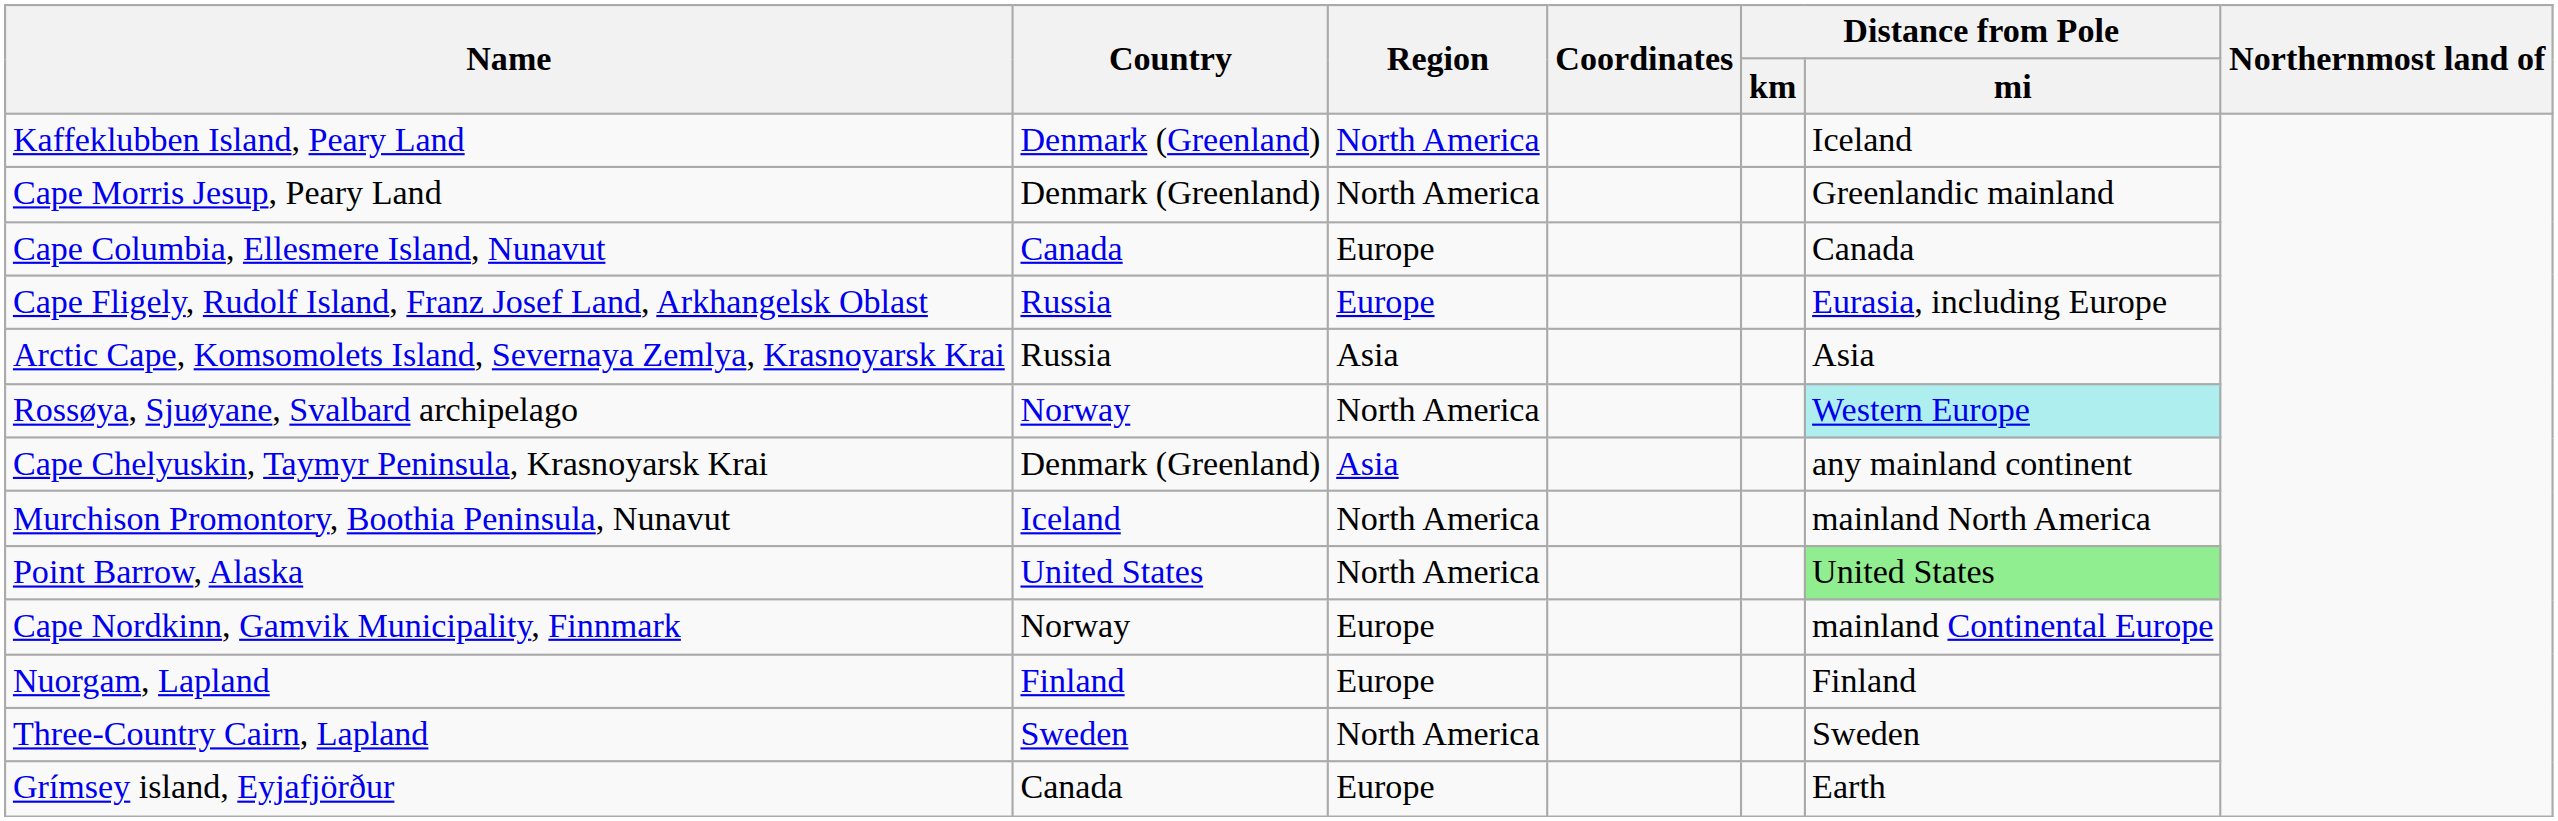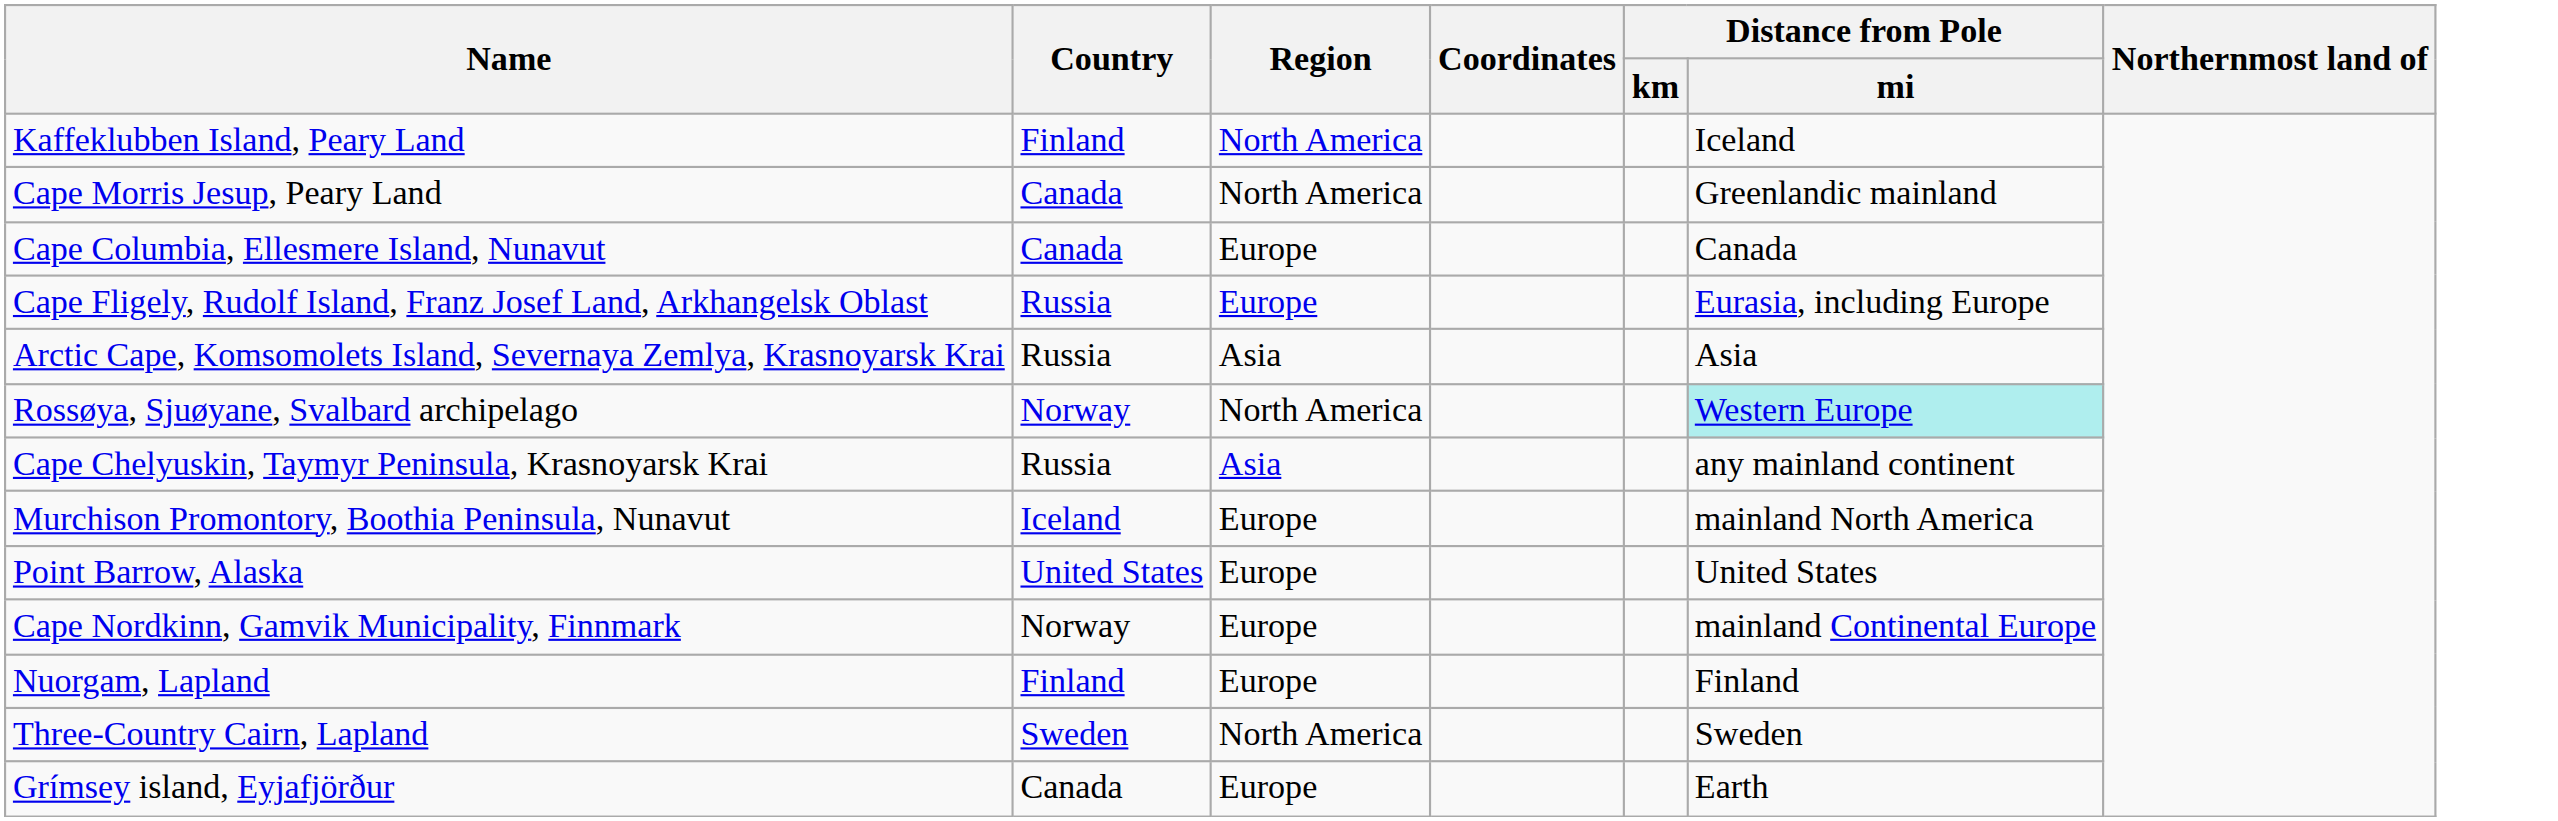 <table class="wikitable sortable" style="font-size:100%">
 <tr>
 <th rowspan=2>Name</th>
 <th rowspan=2>Country</th>
 <th rowspan=2>Region</th>
 <th rowspan=2>Coordinates</th>
 <th colspan=2>Distance from Pole</th>
 <th rowspan=2 class="unsortable">Northernmost land of</th>
 </tr>
 <tr>
 <th>km</th>
 <th>mi</th>
 </tr>
 <tr>
 <td><a href='#'>Kaffeklubben Island</a>, <a href='#'>Peary Land</a></td>
-<td><a href='#'>Denmark</a> (<a href='#'>Greenland</a>)</td>
+<td><a href='#'>Finland</a></td>
 <td><a href='#'>North America</a></td>
 <td></td>
 <td></td>
 <td>Iceland</td>
 </tr>
 <tr>
 <td><a href='#'>Cape Morris Jesup</a>, Peary Land</td>
-<td>Denmark (Greenland)</td>
+<td><a href='#'>Canada</a></td>
 <td>North America</td>
 <td></td>
 <td></td>
 <td>Greenlandic mainland</td>
 </tr>
 <tr>
 <td><a href='#'>Cape Columbia</a>, <a href='#'>Ellesmere Island</a>, <a href='#'>Nunavut</a></td>
 <td><a href='#'>Canada</a></td>
 <td>Europe</td>
 <td></td>
 <td></td>
 <td>Canada</td>
 </tr>
 <tr>
 <td><a href='#'>Cape Fligely</a>, <a href='#'>Rudolf Island</a>, <a href='#'>Franz Josef Land</a>, <a href='#'>Arkhangelsk Oblast</a></td>
 <td><a href='#'>Russia</a></td>
 <td><a href='#'>Europe</a></td>
 <td></td>
 <td></td>
 <td><a href='#'>Eurasia</a>, including Europe</td>
 </tr>
 <tr>
 <td><a href='#'>Arctic Cape</a>, <a href='#'>Komsomolets Island</a>, <a href='#'>Severnaya Zemlya</a>, <a href='#'>Krasnoyarsk Krai</a></td>
 <td>Russia</td>
 <td>Asia</td>
 <td></td>
 <td></td>
 <td>Asia</td>
 </tr>
 <tr>
 <td><a href='#'>Rossøya</a>, <a href='#'>Sjuøyane</a>, <a href='#'>Svalbard</a> archipelago</td>
 <td><a href='#'>Norway</a></td>
 <td>North America</td>
 <td></td>
 <td></td>
 <td style="background: paleturquoise;"><a href='#'>Western Europe</a></td>
 </tr>
 <tr>
 <td><a href='#'>Cape Chelyuskin</a>, <a href='#'>Taymyr Peninsula</a>, Krasnoyarsk Krai</td>
-<td>Denmark (Greenland)</td>
+<td>Russia</td>
 <td><a href='#'>Asia</a></td>
 <td></td>
 <td></td>
 <td>any mainland continent</td>
 </tr>
 <tr>
 <td><a href='#'>Murchison Promontory</a>, <a href='#'>Boothia Peninsula</a>, Nunavut</td>
 <td><a href='#'>Iceland</a></td>
-<td>North America</td>
+<td>Europe</td>
 <td></td>
 <td></td>
 <td>mainland North America</td>
 </tr>
 <tr>
 <td><a href='#'>Point Barrow</a>, <a href='#'>Alaska</a></td>
 <td><a href='#'>United States</a></td>
-<td>North America</td>
+<td>Europe</td>
 <td></td>
 <td></td>
-<td style="background: lightgreen;">United States</td>
+<td>United States</td>
 </tr>
 <tr>
 <td><a href='#'>Cape Nordkinn</a>, <a href='#'>Gamvik Municipality</a>, <a href='#'>Finnmark</a></td>
 <td>Norway</td>
 <td>Europe</td>
 <td></td>
 <td></td>
 <td>mainland <a href='#'>Continental Europe</a></td>
 </tr>
 <tr>
 <td><a href='#'>Nuorgam</a>, <a href='#'>Lapland</a></td>
 <td><a href='#'>Finland</a></td>
 <td>Europe</td>
 <td></td>
 <td></td>
 <td>Finland</td>
 </tr>
 <tr>
 <td><a href='#'>Three-Country Cairn</a>, <a href='#'>Lapland</a></td>
 <td><a href='#'>Sweden</a></td>
 <td>North America</td>
 <td></td>
 <td></td>
 <td>Sweden</td>
 </tr>
 <tr>
 <td><a href='#'>Grímsey</a> island, <a href='#'>Eyjafjörður</a></td>
 <td>Canada</td>
 <td>Europe</td>
 <td></td>
 <td></td>
 <td>Earth</td>
 </tr>
 </table>
